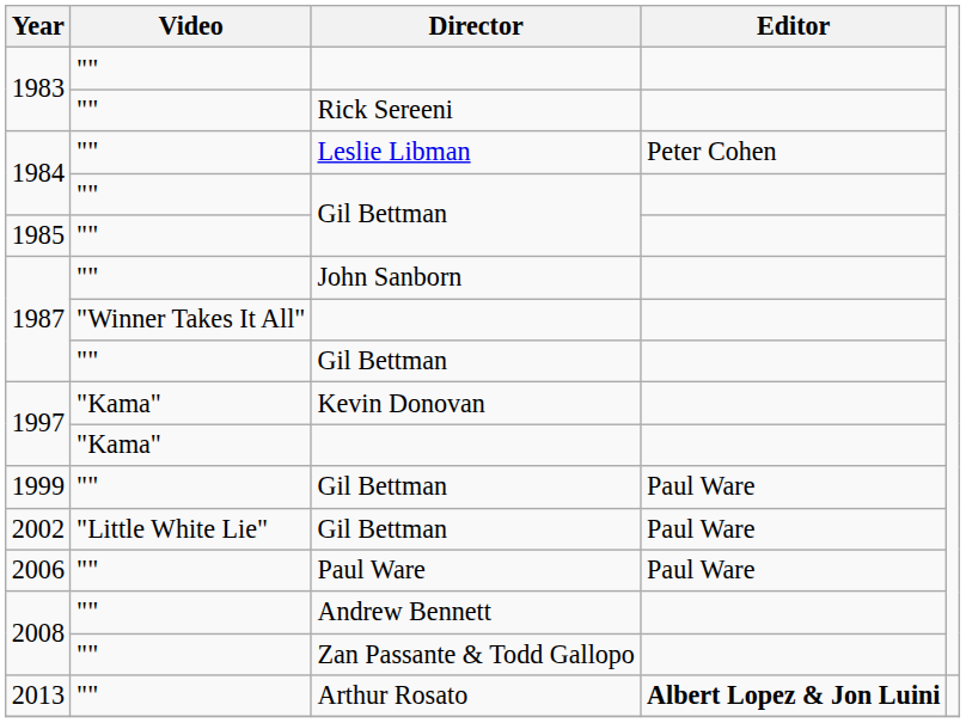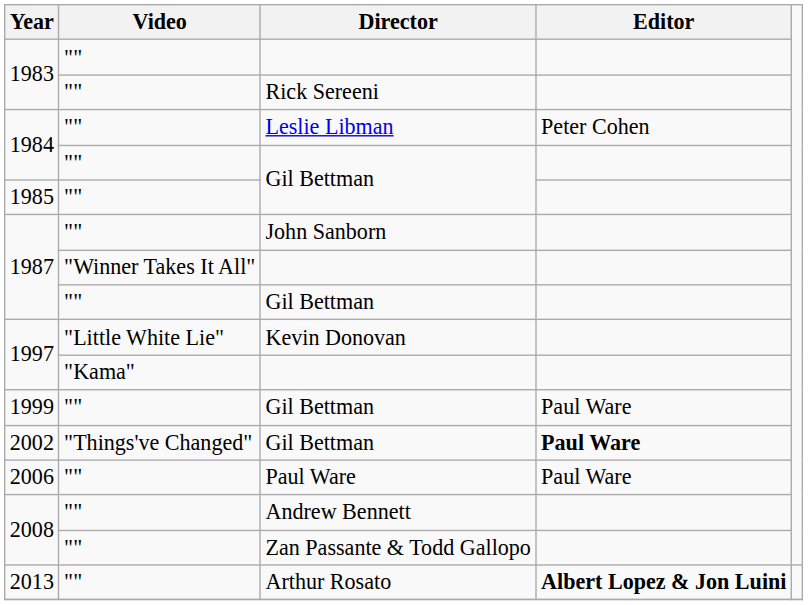 <table class="wikitable">
 <tr>
 <th>Year</th>
 <th>Video</th>
 <th>Director</th>
 <th>Editor</th>
 </tr>
 <tr>
 <td rowspan="2">1983</td>
 <td>""</td>
 <td></td>
 <td></td>
 </tr>
 <tr>
 <td>""</td>
 <td>Rick Sereeni</td>
 <td></td>
 </tr>
 <tr>
 <td rowspan="2">1984</td>
 <td>""</td>
 <td><a href='#'>Leslie Libman</a></td>
 <td>Peter Cohen</td>
 </tr>
 <tr>
 <td>""</td>
 <td rowspan="2">Gil Bettman</td>
 <td></td>
 </tr>
 <tr>
 <td>1985</td>
 <td>""</td>
 <td></td>
 </tr>
 <tr>
 <td rowspan="3">1987</td>
 <td>""</td>
 <td>John Sanborn</td>
 <td></td>
 </tr>
 <tr>
 <td>"Winner Takes It All"</td>
 <td></td>
 <td></td>
 </tr>
 <tr>
 <td>""</td>
 <td>Gil Bettman</td>
 <td></td>
 </tr>
 <tr>
 <td rowspan="2">1997</td>
-<td>"Kama"</td>
+<td>"Little White Lie"</td>
 <td>Kevin Donovan</td>
 <td></td>
 </tr>
 <tr>
 <td>"Kama"</td>
 <td></td>
 <td></td>
 </tr>
 <tr>
 <td rowspan="1">1999</td>
 <td>""</td>
 <td>Gil Bettman</td>
 <td>Paul Ware</td>
 </tr>
 <tr>
 <td rowspan="1">2002</td>
-<td>"Little White Lie"</td>
+<td>"Things've Changed"</td>
 <td>Gil Bettman</td>
-<td>Paul Ware</td>
+<td><strong>Paul Ware</strong></td>
 </tr>
 <tr>
 <td rowspan="1">2006</td>
 <td>""</td>
 <td>Paul Ware</td>
 <td>Paul Ware</td>
 </tr>
 <tr>
 <td rowspan="2">2008</td>
 <td>""</td>
 <td>Andrew Bennett</td>
 <td></td>
 </tr>
 <tr>
 <td>""</td>
 <td>Zan Passante & Todd Gallopo</td>
 <td></td>
 </tr>
 <tr>
 <td>2013</td>
 <td>""</td>
 <td>Arthur Rosato</td>
 <td><strong>Albert Lopez & Jon Luini</strong></td>
 <td></td>
 </tr>
 <tr>
 </tr>
 </table>
